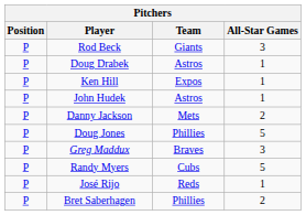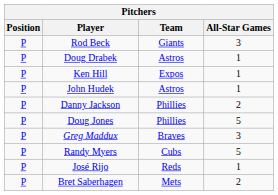 <table class="wikitable" style="font-size: 100%; text-align:center;">
 <tr>
 <th colspan="4">Pitchers</th>
 </tr>
 <tr>
 <th>Position</th>
 <th width="150">Player</th>
 <th width="100">Team</th>
 <th>All-Star Games</th>
 </tr>
 <tr>
 <td><a href='#'>P</a></td>
 <td><a href='#'>Rod Beck</a></td>
 <td><a href='#'>Giants</a></td>
 <td>3</td>
 </tr>
 <tr>
 <td><a href='#'>P</a></td>
 <td><a href='#'>Doug Drabek</a></td>
 <td><a href='#'>Astros</a></td>
 <td>1</td>
 </tr>
 <tr>
 <td><a href='#'>P</a></td>
 <td><a href='#'>Ken Hill</a></td>
 <td><a href='#'>Expos</a></td>
 <td>1</td>
 </tr>
 <tr>
 <td><a href='#'>P</a></td>
 <td><a href='#'>John Hudek</a></td>
 <td><a href='#'>Astros</a></td>
 <td>1</td>
 </tr>
 <tr>
 <td><a href='#'>P</a></td>
 <td><a href='#'>Danny Jackson</a></td>
-<td><a href='#'>Mets</a></td>
+<td><a href='#'>Phillies</a></td>
 <td>2</td>
 </tr>
 <tr>
 <td><a href='#'>P</a></td>
 <td><a href='#'>Doug Jones</a></td>
 <td><a href='#'>Phillies</a></td>
 <td>5</td>
 </tr>
 <tr>
 <td><a href='#'>P</a></td>
 <td><em><a href='#'>Greg Maddux</a></em></td>
 <td><a href='#'>Braves</a></td>
 <td>3</td>
 </tr>
 <tr>
 <td><a href='#'>P</a></td>
 <td><a href='#'>Randy Myers</a></td>
 <td><a href='#'>Cubs</a></td>
 <td>5</td>
 </tr>
 <tr>
 <td><a href='#'>P</a></td>
 <td><a href='#'>José Rijo</a></td>
 <td><a href='#'>Reds</a></td>
 <td>1</td>
 </tr>
 <tr>
 <td><a href='#'>P</a></td>
 <td><a href='#'>Bret Saberhagen</a></td>
-<td><a href='#'>Phillies</a></td>
+<td><a href='#'>Mets</a></td>
 <td>2</td>
 </tr>
 </table>
